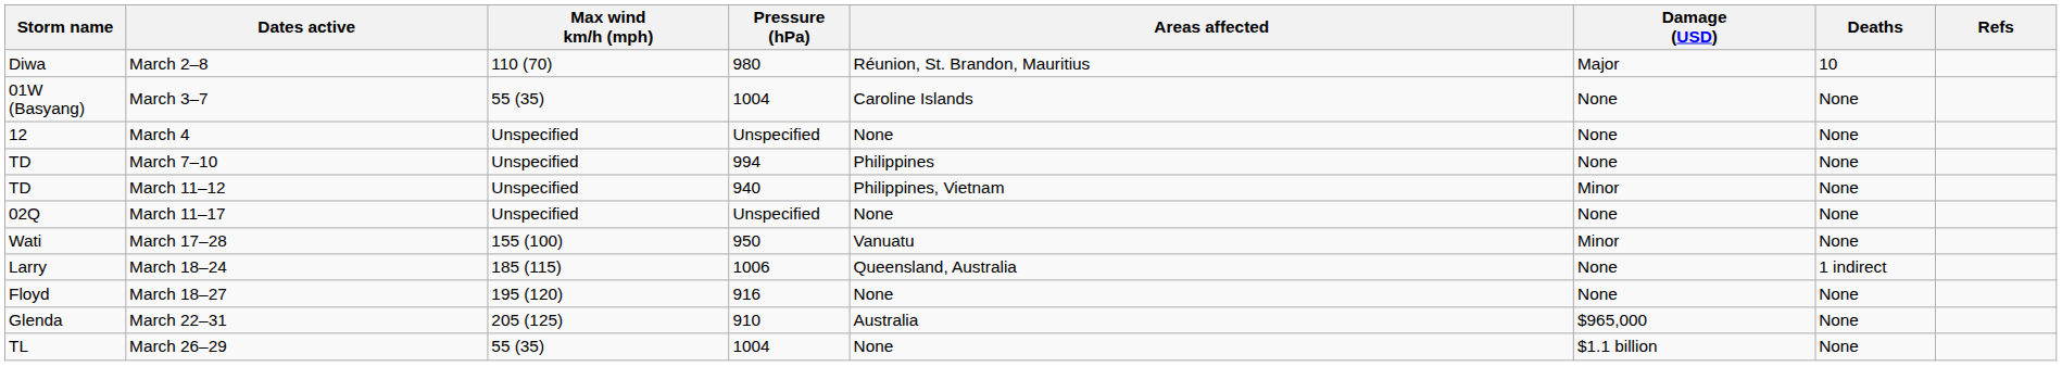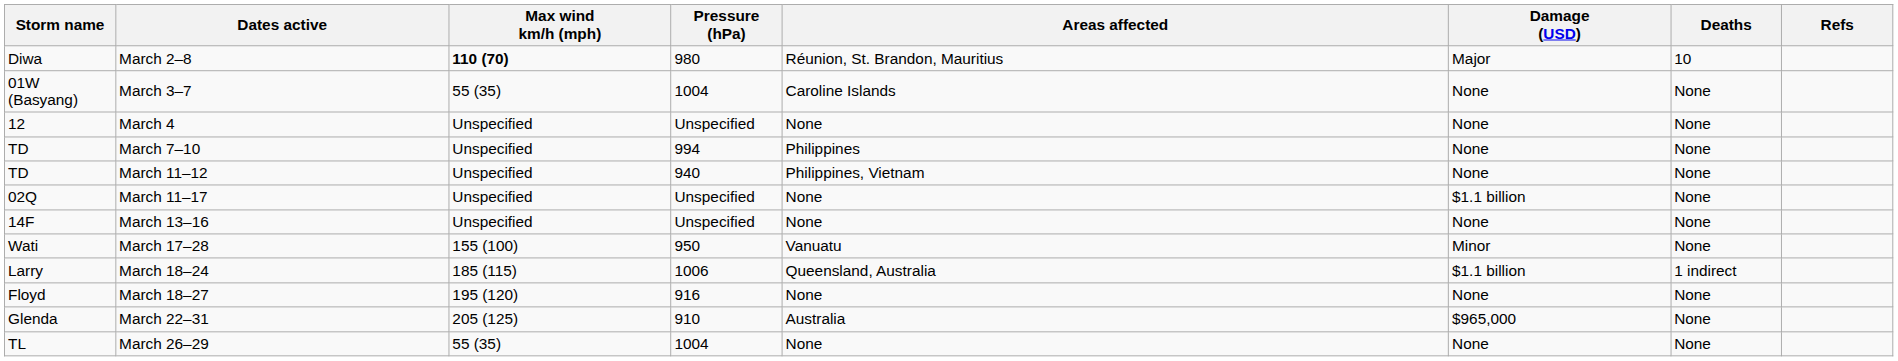 <table class="wikitable sortable">
 <tr>
 <th width="5%">Storm name</th>
 <th width="15%">Dates active</th>
 <th width="10%">Max wind<br>km/h (mph)</th>
 <th width="5%">Pressure<br>(hPa)</th>
 <th width="30%">Areas affected</th>
 <th width="10%">Damage<br>(<a href='#'>USD</a>)</th>
 <th width="5%">Deaths</th>
 <th width="5%">Refs</th>
 </tr>
 <tr>
 <td>Diwa</td>
 <td>March 2–8</td>
-<td>110 (70)</td>
+<td><strong>110 (70)</strong></td>
 <td>980</td>
 <td>Réunion, St. Brandon, Mauritius</td>
 <td>Major</td>
 <td>10</td>
 <td></td>
 </tr>
 <tr>
 <td>01W (Basyang)</td>
 <td>March 3–7</td>
 <td>55 (35)</td>
 <td>1004</td>
 <td>Caroline Islands</td>
 <td>None</td>
 <td>None</td>
 <td></td>
 </tr>
 <tr>
 <td>12</td>
 <td>March 4</td>
 <td>Unspecified</td>
 <td>Unspecified</td>
 <td>None</td>
 <td>None</td>
 <td>None</td>
 <td></td>
 </tr>
 <tr>
 <td>TD</td>
 <td>March 7–10</td>
 <td>Unspecified</td>
 <td>994</td>
 <td>Philippines</td>
 <td>None</td>
 <td>None</td>
 <td></td>
 </tr>
 <tr>
 <td>TD</td>
 <td>March 11–12</td>
 <td>Unspecified</td>
 <td>940</td>
 <td>Philippines, Vietnam</td>
-<td>Minor</td>
+<td>None</td>
 <td>None</td>
 <td></td>
 </tr>
 <tr>
 <td>02Q</td>
 <td>March 11–17</td>
+<td>Unspecified</td>
+<td>Unspecified</td>
+<td>None</td>
+<td>$1.1 billion</td>
+<td>None</td>
+<td></td>
+</tr>
+<tr>
+<td>14F</td>
+<td>March 13–16</td>
 <td>Unspecified</td>
 <td>Unspecified</td>
 <td>None</td>
 <td>None</td>
 <td>None</td>
 <td></td>
 </tr>
 <tr>
 <td>Wati</td>
 <td>March 17–28</td>
 <td>155 (100)</td>
 <td>950</td>
 <td>Vanuatu</td>
 <td>Minor</td>
 <td>None</td>
 <td></td>
 </tr>
 <tr>
 <td>Larry</td>
 <td>March 18–24</td>
 <td>185 (115)</td>
 <td>1006</td>
 <td>Queensland, Australia</td>
-<td>None</td>
+<td>$1.1 billion</td>
 <td>1 indirect</td>
 <td></td>
 </tr>
 <tr>
 <td>Floyd</td>
 <td>March 18–27</td>
 <td>195 (120)</td>
 <td>916</td>
 <td>None</td>
 <td>None</td>
 <td>None</td>
 <td></td>
 </tr>
 <tr>
 <td>Glenda</td>
 <td>March 22–31</td>
 <td>205 (125)</td>
 <td>910</td>
 <td>Australia</td>
 <td>$965,000</td>
 <td>None</td>
 <td></td>
 </tr>
 <tr>
 <td>TL</td>
 <td>March 26–29</td>
 <td>55 (35)</td>
 <td>1004</td>
 <td>None</td>
-<td>$1.1 billion</td>
+<td>None</td>
 <td>None</td>
 <td></td>
 </tr>
 </table>
